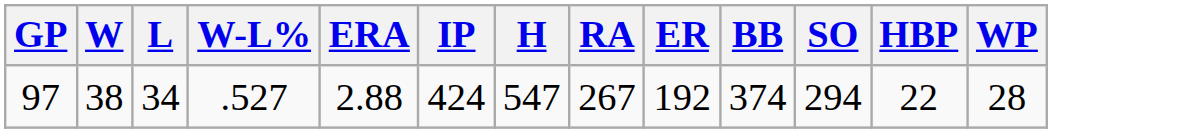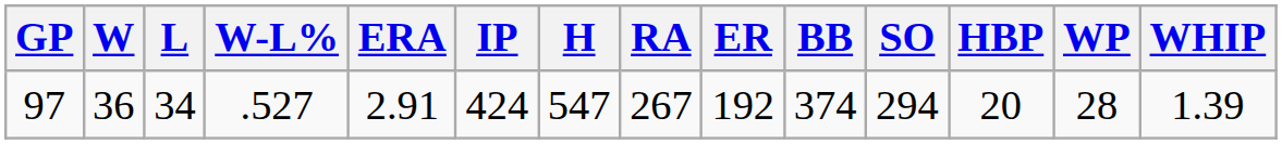 <table class="wikitable">
 <tr>
 <th><a href='#'>GP</a></th>
 <th><a href='#'>W</a></th>
 <th><a href='#'>L</a></th>
 <th><a href='#'>W-L%</a></th>
 <th><a href='#'>ERA</a></th>
 <th><a href='#'>IP</a></th>
 <th><a href='#'>H</a></th>
 <th><a href='#'>RA</a></th>
 <th><a href='#'>ER</a></th>
 <th><a href='#'>BB</a></th>
 <th><a href='#'>SO</a></th>
 <th><a href='#'>HBP</a></th>
 <th><a href='#'>WP</a></th>
+<th><a href='#'>WHIP</a></th>
 </tr>
 <tr align=center>
 <td>97</td>
-<td>38</td>
+<td>36</td>
 <td>34</td>
 <td>.527</td>
-<td>2.88</td>
+<td>2.91</td>
 <td>424</td>
 <td>547</td>
 <td>267</td>
 <td>192</td>
 <td>374</td>
 <td>294</td>
-<td>22</td>
+<td>20</td>
 <td>28</td>
+<td>1.39</td>
 </tr>
 </table>
